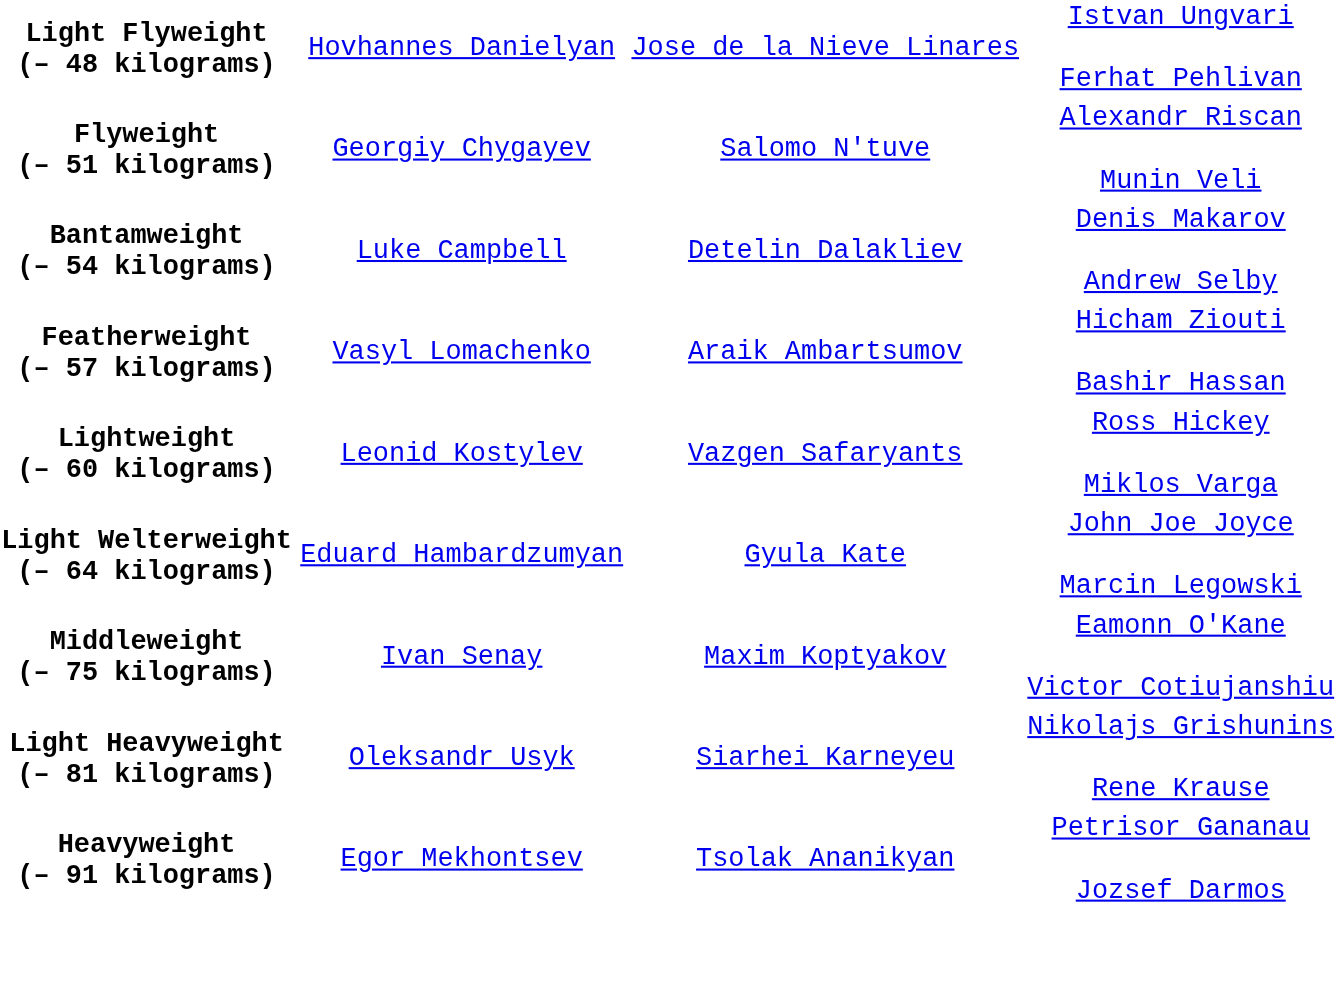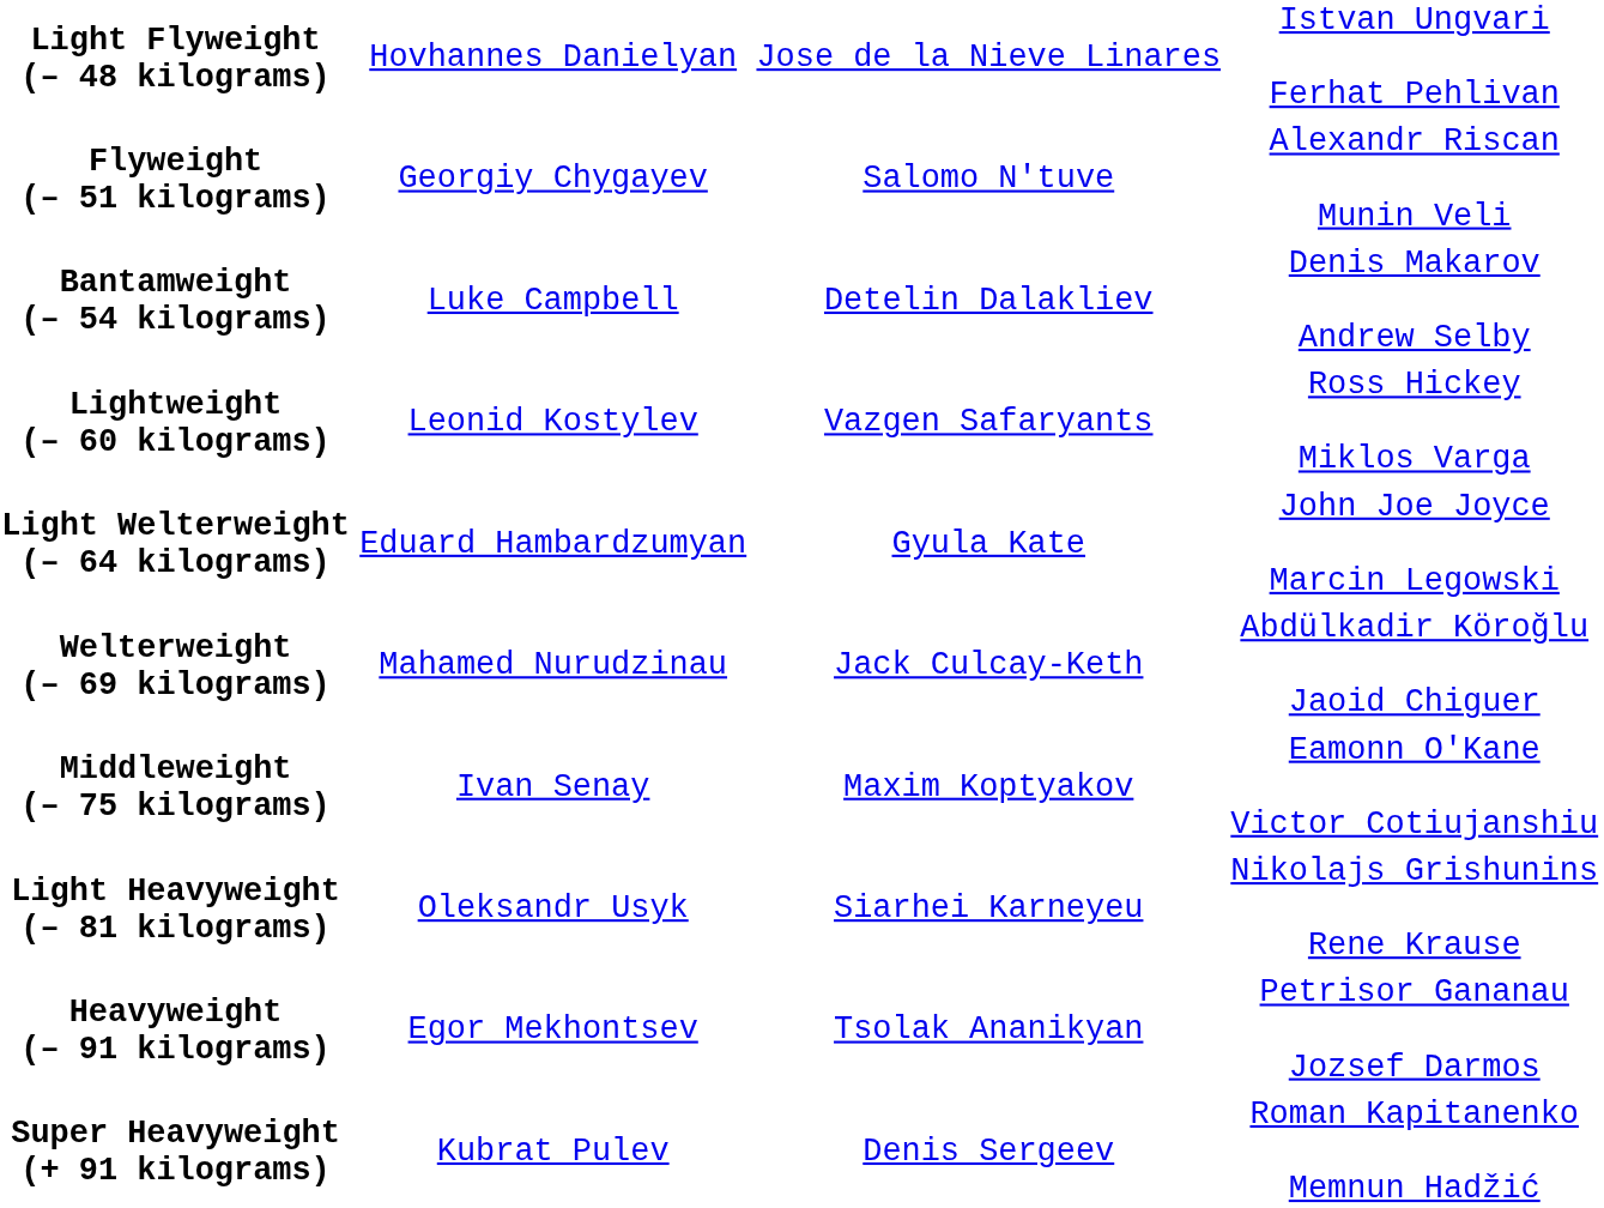 <table>
 <tr align="center">
 <td><strong>Light Flyweight<br>(– 48 kilograms)</strong></td>
 <td> <a href='#'>Hovhannes Danielyan</a><br></td>
 <td> <a href='#'>Jose de la Nieve Linares</a><br></td>
 <td> <a href='#'>Istvan Ungvari</a><br><br> <a href='#'>Ferhat Pehlivan</a><br></td>
 </tr>
 <tr align="center">
 <td><strong>Flyweight<br>(– 51 kilograms)</strong></td>
 <td> <a href='#'>Georgiy Chygayev</a><br></td>
 <td> <a href='#'>Salomo N'tuve</a><br></td>
 <td> <a href='#'>Alexandr Riscan</a><br><br> <a href='#'>Munin Veli</a><br></td>
 </tr>
 <tr align="center">
 <td><strong>Bantamweight<br>(– 54 kilograms)</strong></td>
 <td> <a href='#'>Luke Campbell</a><br></td>
 <td> <a href='#'>Detelin Dalakliev</a><br></td>
 <td> <a href='#'>Denis Makarov</a><br><br> <a href='#'>Andrew Selby</a><br></td>
 </tr>
 <tr align="center">
-<td><strong>Featherweight<br>(– 57 kilograms)</strong></td>
-<td> <a href='#'>Vasyl Lomachenko</a><br></td>
-<td> <a href='#'>Araik Ambartsumov</a><br></td>
-<td> <a href='#'>Hicham Ziouti</a><br><br> <a href='#'>Bashir Hassan</a><br></td>
-</tr>
-<tr align="center">
 <td><strong>Lightweight<br>(– 60 kilograms)</strong></td>
 <td> <a href='#'>Leonid Kostylev</a><br></td>
 <td> <a href='#'>Vazgen Safaryants</a><br></td>
 <td> <a href='#'>Ross Hickey</a><br><br> <a href='#'>Miklos Varga</a><br></td>
 </tr>
 <tr align="center">
 <td><strong>Light Welterweight<br>(– 64 kilograms)</strong></td>
 <td> <a href='#'>Eduard Hambardzumyan</a><br></td>
 <td> <a href='#'>Gyula Kate</a><br></td>
 <td> <a href='#'>John Joe Joyce</a><br><br> <a href='#'>Marcin Legowski</a><br></td>
+</tr>
+<tr align="center">
+<td><strong>Welterweight<br>(– 69 kilograms)</strong></td>
+<td> <a href='#'>Mahamed Nurudzinau</a><br></td>
+<td> <a href='#'>Jack Culcay-Keth</a><br></td>
+<td> <a href='#'>Abdülkadir Köroğlu</a><br><br> <a href='#'>Jaoid Chiguer</a><br></td>
 </tr>
 <tr align="center">
 <td><strong>Middleweight<br>(– 75 kilograms)</strong></td>
 <td> <a href='#'>Ivan Senay</a><br></td>
 <td> <a href='#'>Maxim Koptyakov</a><br></td>
 <td> <a href='#'>Eamonn O'Kane</a><br><br> <a href='#'>Victor Cotiujanshiu</a><br></td>
 </tr>
 <tr align="center">
 <td><strong>Light Heavyweight<br>(– 81 kilograms)</strong></td>
 <td> <a href='#'>Oleksandr Usyk</a><br></td>
 <td> <a href='#'>Siarhei Karneyeu</a><br></td>
 <td> <a href='#'>Nikolajs Grishunins</a><br><br> <a href='#'>Rene Krause</a><br></td>
 </tr>
 <tr align="center">
 <td><strong>Heavyweight<br>(– 91 kilograms)</strong></td>
 <td> <a href='#'>Egor Mekhontsev</a><br></td>
 <td> <a href='#'>Tsolak Ananikyan</a><br></td>
 <td> <a href='#'>Petrisor Gananau</a><br><br> <a href='#'>Jozsef Darmos</a><br></td>
 </tr>
+<tr align="center">
+<td><strong>Super Heavyweight<br>(+ 91 kilograms)</strong></td>
+<td> <a href='#'>Kubrat Pulev</a><br></td>
+<td> <a href='#'>Denis Sergeev</a><br></td>
+<td> <a href='#'>Roman Kapitanenko</a><br><br> <a href='#'>Memnun Hadžić</a><br></td>
+</tr>
 </table>
